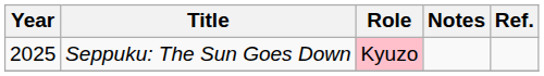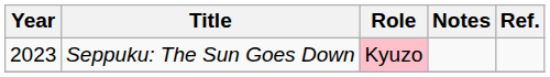 <table class="wikitable">
 <tr>
 <th>Year</th>
 <th>Title</th>
 <th>Role</th>
 <th>Notes</th>
 <th>Ref.</th>
 </tr>
 <tr>
-<td>2025</td>
+<td>2023</td>
 <td><em>Seppuku: The Sun Goes Down</em></td>
 <td style="background: pink;">Kyuzo</td>
 <td></td>
 <td></td>
 </tr>
 <tr>
 </tr>
 </table>
